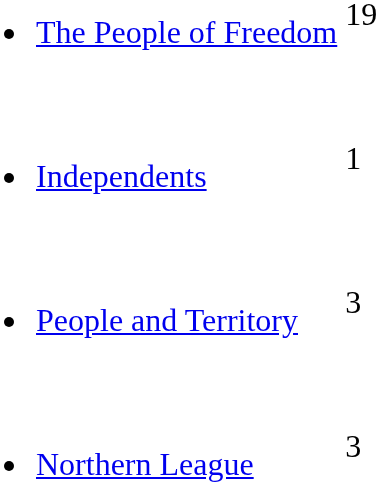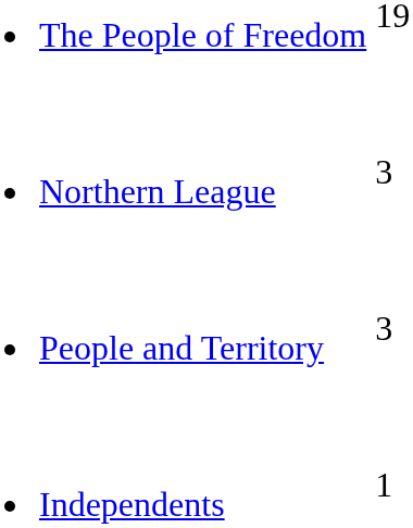 <table>
 <tr>
 <td><br><ul><li><a href='#'>The People of Freedom</a></li></ul></td>
 <td><div>19</div></td>
 </tr>
 <tr>
-<td><br><ul><li><a href='#'>Independents</a></li></ul></td>
-<td><div>1</div></td>
+<td><br><ul><li><a href='#'>Northern League</a></li></ul></td>
+<td><div>3</div></td>
 </tr>
 <tr>
 <td><br><ul><li><a href='#'>People and Territory</a></li></ul></td>
 <td><div>3</div></td>
 </tr>
 <tr>
-<td><br><ul><li><a href='#'>Northern League</a></li></ul></td>
-<td><div>3</div></td>
+<td><br><ul><li><a href='#'>Independents</a></li></ul></td>
+<td><div>1</div></td>
 </tr>
 </table>
